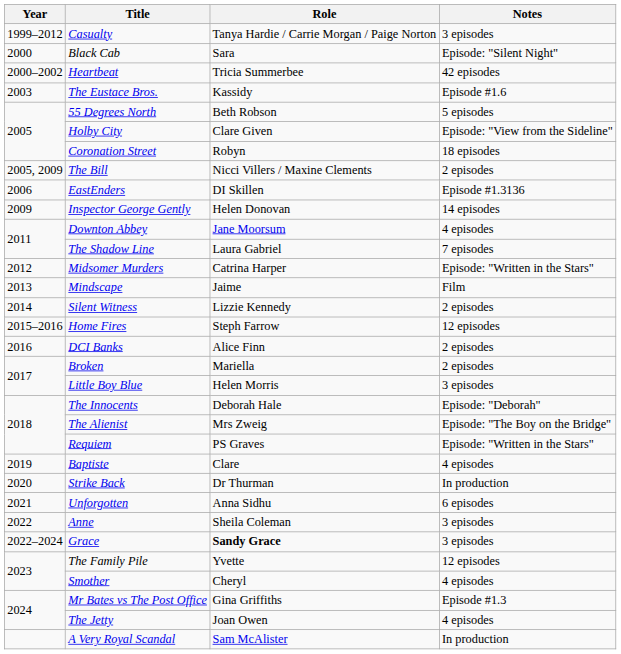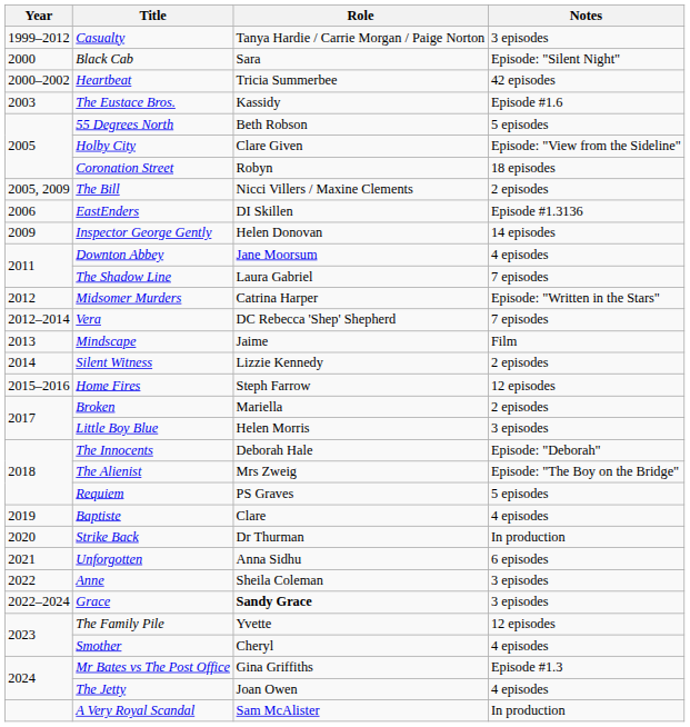 <table class="wikitable sortable">
 <tr>
 <th>Year</th>
 <th>Title</th>
 <th>Role</th>
 <th>Notes</th>
 </tr>
 <tr>
 <td>1999–2012</td>
 <td><em><a href='#'>Casualty</a></em></td>
 <td>Tanya Hardie / Carrie Morgan / Paige Norton</td>
 <td>3 episodes</td>
 </tr>
 <tr>
 <td>2000</td>
 <td><em>Black Cab</em></td>
 <td>Sara</td>
 <td>Episode: "Silent Night"</td>
 </tr>
 <tr>
 <td>2000–2002</td>
 <td><em><a href='#'>Heartbeat</a></em></td>
 <td>Tricia Summerbee</td>
 <td>42 episodes</td>
 </tr>
 <tr>
 <td>2003</td>
 <td><em><a href='#'>The Eustace Bros.</a></em></td>
 <td>Kassidy</td>
 <td>Episode #1.6</td>
 </tr>
 <tr>
 <td rowspan="3">2005</td>
 <td><em><a href='#'>55 Degrees North</a></em></td>
 <td>Beth Robson</td>
 <td>5 episodes</td>
 </tr>
 <tr>
 <td><em><a href='#'>Holby City</a></em></td>
 <td>Clare Given</td>
 <td>Episode: "View from the Sideline"</td>
 </tr>
 <tr>
 <td><em><a href='#'>Coronation Street</a></em></td>
 <td>Robyn</td>
 <td>18 episodes</td>
 </tr>
 <tr>
 <td>2005, 2009</td>
 <td><em><a href='#'>The Bill</a></em></td>
 <td>Nicci Villers / Maxine Clements</td>
 <td>2 episodes</td>
 </tr>
 <tr>
 <td>2006</td>
 <td><em><a href='#'>EastEnders</a></em></td>
 <td>DI Skillen</td>
 <td>Episode #1.3136</td>
 </tr>
 <tr>
 <td>2009</td>
 <td><em><a href='#'>Inspector George Gently</a></em></td>
 <td>Helen Donovan</td>
 <td>14 episodes</td>
 </tr>
 <tr>
 <td rowspan="2">2011</td>
 <td><em><a href='#'>Downton Abbey</a></em></td>
 <td><a href='#'>Jane Moorsum</a></td>
 <td>4 episodes</td>
 </tr>
 <tr>
 <td><em><a href='#'>The Shadow Line</a></em></td>
 <td>Laura Gabriel</td>
 <td>7 episodes</td>
 </tr>
 <tr>
 <td>2012</td>
 <td><em><a href='#'>Midsomer Murders</a></em></td>
 <td>Catrina Harper</td>
 <td>Episode: "Written in the Stars"</td>
 </tr>
 <tr>
+<td>2012–2014</td>
+<td><em><a href='#'>Vera</a></em></td>
+<td>DC Rebecca 'Shep' Shepherd</td>
+<td>7 episodes</td>
+</tr>
+<tr>
 <td>2013</td>
 <td><em><a href='#'>Mindscape</a></em></td>
 <td>Jaime</td>
 <td>Film</td>
 </tr>
 <tr>
 <td>2014</td>
 <td><em><a href='#'>Silent Witness</a></em></td>
 <td>Lizzie Kennedy</td>
 <td>2 episodes</td>
 </tr>
 <tr>
 <td>2015–2016</td>
 <td><em><a href='#'>Home Fires</a></em></td>
 <td>Steph Farrow</td>
 <td>12 episodes</td>
-</tr>
-<tr>
-<td>2016</td>
-<td><em><a href='#'>DCI Banks</a></em></td>
-<td>Alice Finn</td>
-<td>2 episodes</td>
 </tr>
 <tr>
 <td rowspan="2">2017</td>
 <td><em><a href='#'>Broken</a></em></td>
 <td>Mariella</td>
 <td>2 episodes</td>
 </tr>
 <tr>
 <td><em><a href='#'>Little Boy Blue</a></em></td>
 <td>Helen Morris</td>
 <td>3 episodes</td>
 </tr>
 <tr>
 <td rowspan="3">2018</td>
 <td><em><a href='#'>The Innocents</a></em></td>
 <td>Deborah Hale</td>
 <td>Episode: "Deborah"</td>
 </tr>
 <tr>
 <td><em><a href='#'>The Alienist</a></em></td>
 <td>Mrs Zweig</td>
 <td>Episode: "The Boy on the Bridge"</td>
 </tr>
 <tr>
 <td><em><a href='#'>Requiem</a></em></td>
 <td>PS Graves</td>
-<td>Episode: "Written in the Stars"</td>
+<td>5 episodes</td>
 </tr>
 <tr>
 <td>2019</td>
 <td><em><a href='#'>Baptiste</a></em></td>
 <td>Clare</td>
 <td>4 episodes</td>
 </tr>
 <tr>
 <td>2020</td>
 <td><em><a href='#'>Strike Back</a></em></td>
 <td>Dr Thurman</td>
 <td>In production</td>
 </tr>
 <tr>
 <td>2021</td>
 <td><em><a href='#'>Unforgotten</a></em></td>
 <td>Anna Sidhu</td>
 <td>6 episodes</td>
 </tr>
 <tr>
 <td>2022</td>
 <td><em><a href='#'>Anne</a></em></td>
 <td>Sheila Coleman</td>
 <td>3 episodes</td>
 </tr>
 <tr>
 <td>2022–2024</td>
 <td><em><a href='#'>Grace</a></em></td>
 <td><strong>Sandy Grace</strong></td>
 <td>3 episodes</td>
 </tr>
 <tr>
 <td rowspan="2">2023</td>
 <td><em>The Family Pile</em></td>
 <td>Yvette</td>
 <td>12 episodes</td>
 </tr>
 <tr>
 <td><em><a href='#'>Smother</a></em></td>
 <td>Cheryl</td>
 <td>4 episodes</td>
 </tr>
 <tr>
 <td rowspan="2">2024</td>
 <td><em><a href='#'>Mr Bates vs The Post Office</a></em></td>
 <td>Gina Griffiths</td>
 <td>Episode #1.3</td>
 </tr>
 <tr>
 <td><em><a href='#'>The Jetty</a></em></td>
 <td>Joan Owen</td>
 <td>4 episodes</td>
 </tr>
 <tr>
 <td></td>
 <td><em><a href='#'>A Very Royal Scandal</a></em></td>
 <td><a href='#'>Sam McAlister</a></td>
 <td>In production</td>
 </tr>
 </table>
